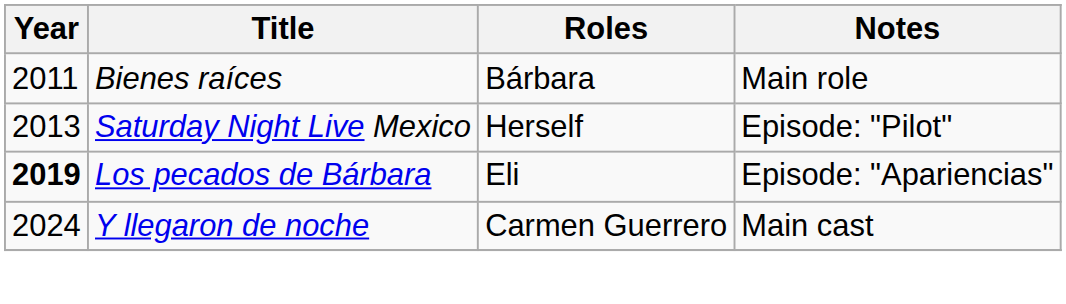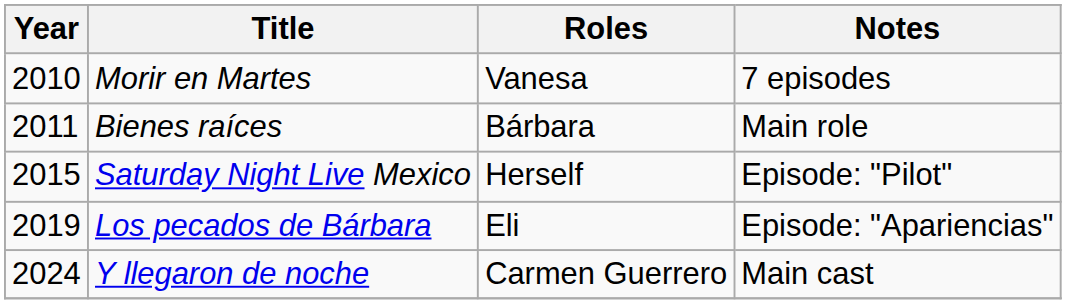 <table class="wikitable sortable">
 <tr>
 <th>Year</th>
 <th>Title</th>
 <th>Roles</th>
 <th>Notes</th>
 </tr>
 <tr>
+<td>2010</td>
+<td><em>Morir en Martes</em></td>
+<td>Vanesa</td>
+<td>7 episodes</td>
+</tr>
+<tr>
 <td>2011</td>
 <td><em>Bienes raíces</em></td>
 <td>Bárbara</td>
 <td>Main role</td>
 </tr>
 <tr>
-<td>2013</td>
+<td>2015</td>
 <td><em><a href='#'>Saturday Night Live</a> Mexico</em></td>
 <td>Herself</td>
 <td>Episode: "Pilot"</td>
 </tr>
 <tr>
-<td><strong>2019</strong></td>
+<td>2019</td>
 <td><em><a href='#'>Los pecados de Bárbara</a></em></td>
 <td>Eli</td>
 <td>Episode: "Apariencias"</td>
 </tr>
 <tr>
 <td>2024</td>
 <td><em><a href='#'>Y llegaron de noche</a></em></td>
 <td>Carmen Guerrero</td>
 <td>Main cast</td>
 </tr>
 <tr>
 </tr>
 </table>
